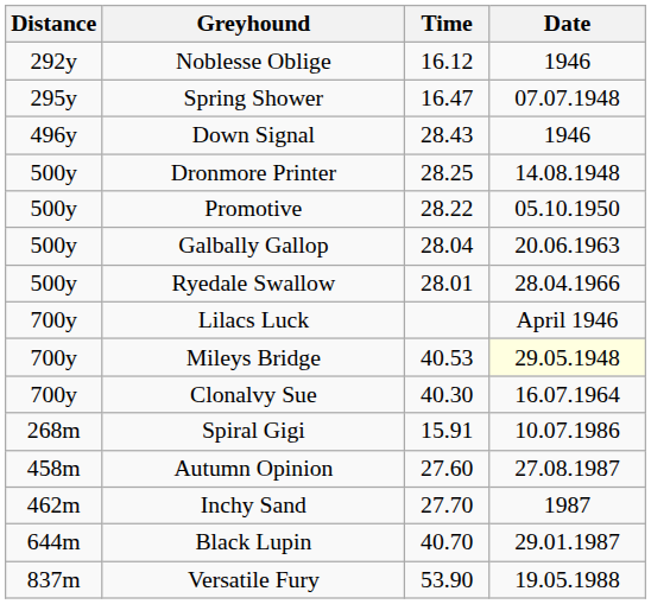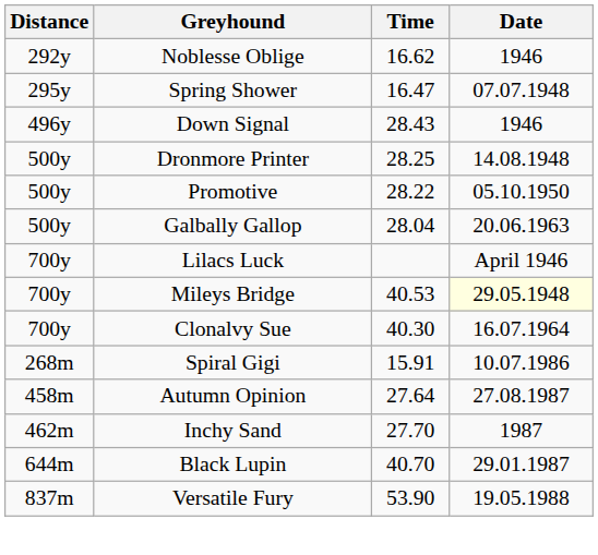 <table class="wikitable" style="font-size: 100%">
 <tr>
 <th width=50>Distance</th>
 <th width=200>Greyhound</th>
 <th width=50>Time</th>
 <th width=100>Date</th>
 </tr>
 <tr align=center>
 <td>292y</td>
 <td>Noblesse Oblige</td>
-<td>16.12</td>
+<td>16.62</td>
 <td>1946</td>
 </tr>
 <tr align=center>
 <td>295y</td>
 <td>Spring Shower</td>
 <td>16.47</td>
 <td>07.07.1948</td>
 </tr>
 <tr align=center>
 <td>496y</td>
 <td>Down Signal</td>
 <td>28.43</td>
 <td>1946</td>
 </tr>
 <tr align=center>
 <td>500y</td>
 <td>Dronmore Printer</td>
 <td>28.25</td>
 <td>14.08.1948</td>
 </tr>
 <tr align=center>
 <td>500y</td>
 <td>Promotive</td>
 <td>28.22</td>
 <td>05.10.1950</td>
 </tr>
 <tr align=center>
 <td>500y</td>
 <td>Galbally Gallop</td>
 <td>28.04</td>
 <td>20.06.1963</td>
 </tr>
 <tr align=center>
-<td>500y</td>
-<td>Ryedale Swallow</td>
-<td>28.01</td>
-<td>28.04.1966</td>
-</tr>
-<tr align=center>
 <td>700y</td>
 <td>Lilacs Luck</td>
 <td></td>
 <td>April 1946</td>
 </tr>
 <tr align=center>
 <td>700y</td>
 <td>Mileys Bridge</td>
 <td>40.53</td>
 <td style="background: lightyellow;">29.05.1948</td>
 </tr>
 <tr align=center>
 <td>700y</td>
 <td>Clonalvy Sue</td>
 <td>40.30</td>
 <td>16.07.1964</td>
 </tr>
 <tr align=center>
 <td>268m</td>
 <td>Spiral Gigi</td>
 <td>15.91</td>
 <td>10.07.1986</td>
 </tr>
 <tr align=center>
 <td>458m</td>
 <td>Autumn Opinion</td>
-<td>27.60</td>
+<td>27.64</td>
 <td>27.08.1987</td>
 </tr>
 <tr align=center>
 <td>462m</td>
 <td>Inchy Sand</td>
 <td>27.70</td>
 <td>1987</td>
 </tr>
 <tr align=center>
 <td>644m</td>
 <td>Black Lupin</td>
 <td>40.70</td>
 <td>29.01.1987</td>
 </tr>
 <tr align=center>
 <td>837m</td>
 <td>Versatile Fury</td>
 <td>53.90</td>
 <td>19.05.1988</td>
 </tr>
 </table>
